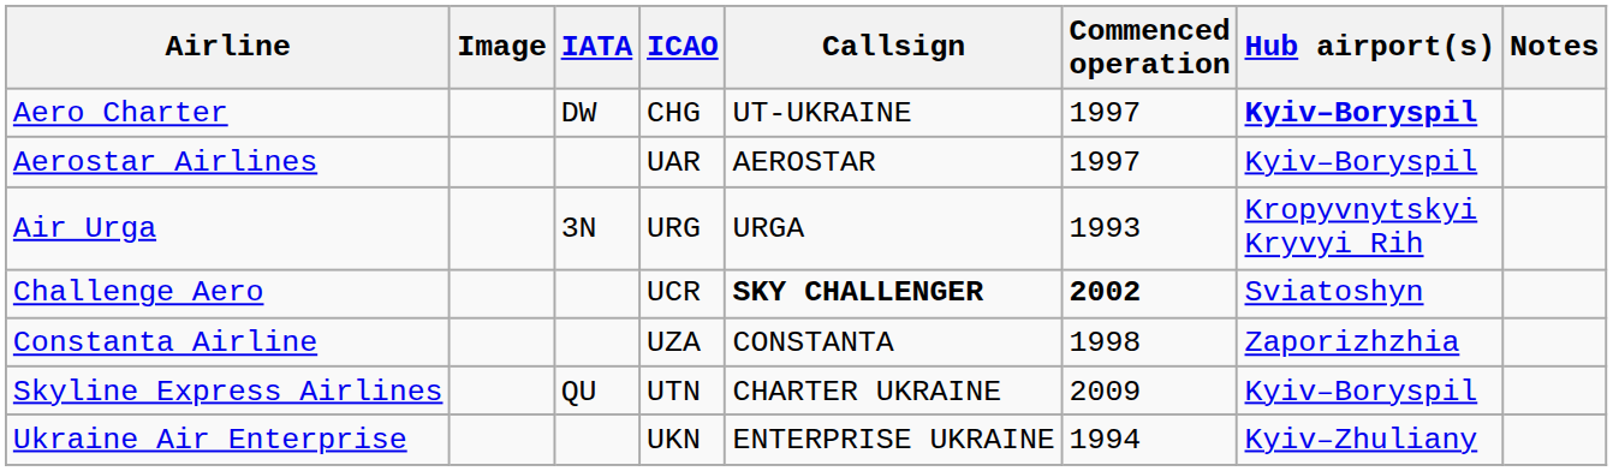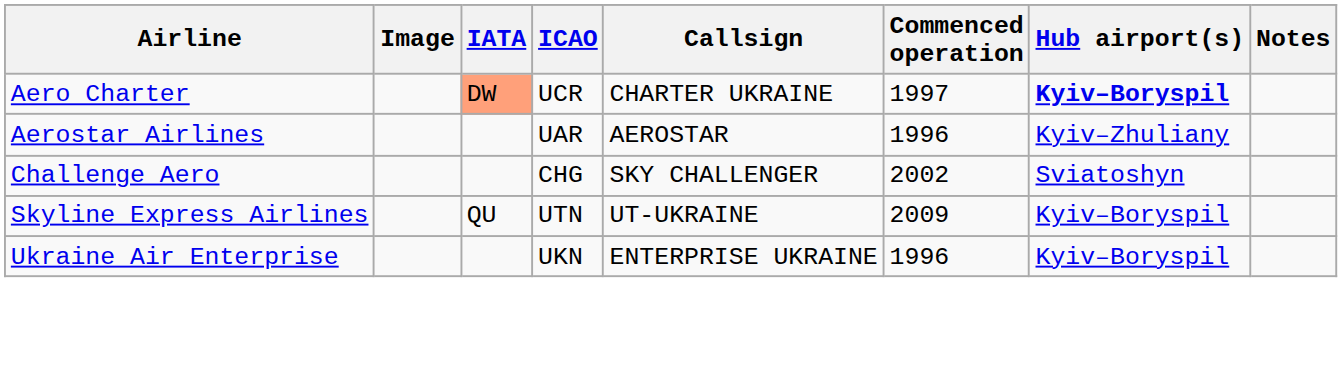 <table class="wikitable sortable">
 <tr valign="middle">
 <th>Airline</th>
 <th>Image</th>
 <th><a href='#'>IATA</a></th>
 <th><a href='#'>ICAO</a></th>
 <th>Callsign</th>
 <th>Commenced<br>operation</th>
 <th><a href='#'>Hub</a> airport(s)</th>
 <th>Notes</th>
 </tr>
 <tr>
 <td><a href='#'>Aero Charter</a></td>
 <td></td>
-<td>DW</td>
-<td>CHG</td>
-<td>UT-UKRAINE</td>
+<td style="background: lightsalmon;">DW</td>
+<td>UCR</td>
+<td>CHARTER UKRAINE</td>
 <td>1997</td>
 <td><strong><a href='#'>Kyiv–Boryspil</a></strong></td>
 <td></td>
 </tr>
 <tr>
 <td><a href='#'>Aerostar Airlines</a></td>
 <td></td>
 <td></td>
 <td>UAR</td>
 <td>AEROSTAR</td>
-<td>1997</td>
-<td><a href='#'>Kyiv–Boryspil</a></td>
-<td></td>
-</tr>
-<tr>
-<td><a href='#'>Air Urga</a></td>
-<td></td>
-<td>3N</td>
-<td>URG</td>
-<td>URGA</td>
-<td>1993</td>
-<td><a href='#'>Kropyvnytskyi</a><br><a href='#'>Kryvyi Rih</a></td>
+<td>1996</td>
+<td><a href='#'>Kyiv–Zhuliany</a></td>
 <td></td>
 </tr>
 <tr>
 <td><a href='#'>Challenge Aero</a></td>
 <td></td>
 <td></td>
-<td>UCR</td>
-<td><strong>SKY CHALLENGER</strong></td>
-<td><strong>2002</strong></td>
+<td>CHG</td>
+<td>SKY CHALLENGER</td>
+<td>2002</td>
 <td><a href='#'>Sviatoshyn</a></td>
-<td></td>
-</tr>
-<tr>
-<td><a href='#'>Constanta Airline</a></td>
-<td></td>
-<td></td>
-<td>UZA</td>
-<td>CONSTANTA</td>
-<td>1998</td>
-<td><a href='#'>Zaporizhzhia</a></td>
 <td></td>
 </tr>
 <tr>
 <td><a href='#'>Skyline Express Airlines</a></td>
 <td></td>
 <td>QU</td>
 <td>UTN</td>
-<td>CHARTER UKRAINE</td>
+<td>UT-UKRAINE</td>
 <td>2009</td>
 <td><a href='#'>Kyiv–Boryspil</a></td>
 <td></td>
 </tr>
 <tr>
 <td><a href='#'>Ukraine Air Enterprise</a></td>
 <td></td>
 <td></td>
 <td>UKN</td>
 <td>ENTERPRISE UKRAINE</td>
-<td>1994</td>
-<td><a href='#'>Kyiv–Zhuliany</a></td>
+<td>1996</td>
+<td><a href='#'>Kyiv–Boryspil</a></td>
 <td></td>
 </tr>
 </table>
